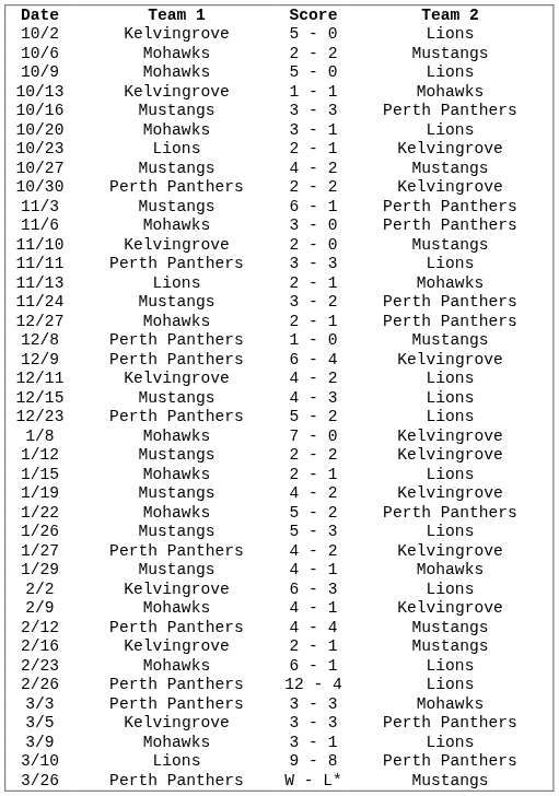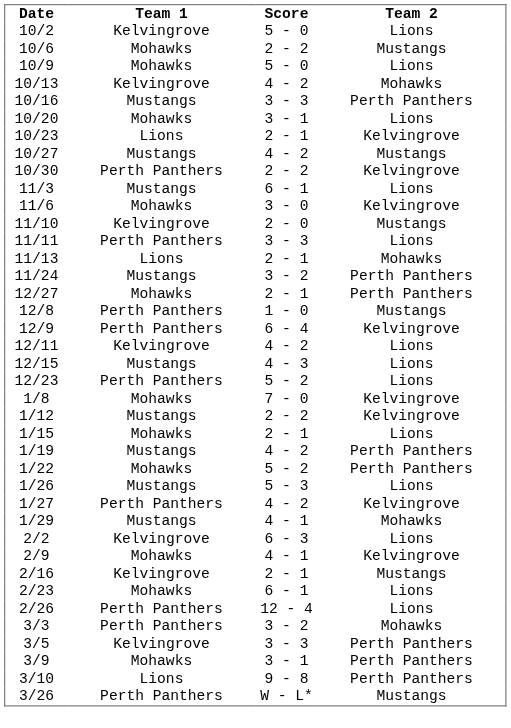 <table cellpadding="0" cellspacing="0" border="0" style="font-size: 90%; text-align: center; border: gray solid 1px; border-collapse: collapse;">
 <tr>
 <th width="50">Date</th>
 <th width="150">Team 1</th>
 <th width="50">Score</th>
 <th width="150">Team 2</th>
 </tr>
 <tr>
 <td>10/2</td>
 <td>Kelvingrove</td>
 <td>5 - 0</td>
 <td>Lions</td>
 </tr>
 <tr>
 <td>10/6</td>
 <td>Mohawks</td>
 <td>2 - 2</td>
 <td>Mustangs</td>
 </tr>
 <tr>
 <td>10/9</td>
 <td>Mohawks</td>
 <td>5 - 0</td>
 <td>Lions</td>
 </tr>
 <tr>
 <td>10/13</td>
 <td>Kelvingrove</td>
-<td>1 - 1</td>
+<td>4 - 2</td>
 <td>Mohawks</td>
 </tr>
 <tr>
 <td>10/16</td>
 <td>Mustangs</td>
 <td>3 - 3</td>
 <td>Perth Panthers</td>
 </tr>
 <tr>
 <td>10/20</td>
 <td>Mohawks</td>
 <td>3 - 1</td>
 <td>Lions</td>
 </tr>
 <tr>
 <td>10/23</td>
 <td>Lions</td>
 <td>2 - 1</td>
 <td>Kelvingrove</td>
 </tr>
 <tr>
 <td>10/27</td>
 <td>Mustangs</td>
 <td>4 - 2</td>
 <td>Mustangs</td>
 </tr>
 <tr>
 <td>10/30</td>
 <td>Perth Panthers</td>
 <td>2 - 2</td>
 <td>Kelvingrove</td>
 </tr>
 <tr>
 <td>11/3</td>
 <td>Mustangs</td>
 <td>6 - 1</td>
-<td>Perth Panthers</td>
+<td>Lions</td>
 </tr>
 <tr>
 <td>11/6</td>
 <td>Mohawks</td>
 <td>3 - 0</td>
-<td>Perth Panthers</td>
+<td>Kelvingrove</td>
 </tr>
 <tr>
 <td>11/10</td>
 <td>Kelvingrove</td>
 <td>2 - 0</td>
 <td>Mustangs</td>
 </tr>
 <tr>
 <td>11/11</td>
 <td>Perth Panthers</td>
 <td>3 - 3</td>
 <td>Lions</td>
 </tr>
 <tr>
 <td>11/13</td>
 <td>Lions</td>
 <td>2 - 1</td>
 <td>Mohawks</td>
 </tr>
 <tr>
 <td>11/24</td>
 <td>Mustangs</td>
 <td>3 - 2</td>
 <td>Perth Panthers</td>
 </tr>
 <tr>
 <td>12/27</td>
 <td>Mohawks</td>
 <td>2 - 1</td>
 <td>Perth Panthers</td>
 </tr>
 <tr>
 <td>12/8</td>
 <td>Perth Panthers</td>
 <td>1 - 0</td>
 <td>Mustangs</td>
 </tr>
 <tr>
 <td>12/9</td>
 <td>Perth Panthers</td>
 <td>6 - 4</td>
 <td>Kelvingrove</td>
 </tr>
 <tr>
 <td>12/11</td>
 <td>Kelvingrove</td>
 <td>4 - 2</td>
 <td>Lions</td>
 </tr>
 <tr>
 <td>12/15</td>
 <td>Mustangs</td>
 <td>4 - 3</td>
 <td>Lions</td>
 </tr>
 <tr>
 <td>12/23</td>
 <td>Perth Panthers</td>
 <td>5 - 2</td>
 <td>Lions</td>
 </tr>
 <tr>
 <td>1/8</td>
 <td>Mohawks</td>
 <td>7 - 0</td>
 <td>Kelvingrove</td>
 </tr>
 <tr>
 <td>1/12</td>
 <td>Mustangs</td>
 <td>2 - 2</td>
 <td>Kelvingrove</td>
 </tr>
 <tr>
 <td>1/15</td>
 <td>Mohawks</td>
 <td>2 - 1</td>
 <td>Lions</td>
 </tr>
 <tr>
 <td>1/19</td>
 <td>Mustangs</td>
 <td>4 - 2</td>
-<td>Kelvingrove</td>
+<td>Perth Panthers</td>
 </tr>
 <tr>
 <td>1/22</td>
 <td>Mohawks</td>
 <td>5 - 2</td>
 <td>Perth Panthers</td>
 </tr>
 <tr>
 <td>1/26</td>
 <td>Mustangs</td>
 <td>5 - 3</td>
 <td>Lions</td>
 </tr>
 <tr>
 <td>1/27</td>
 <td>Perth Panthers</td>
 <td>4 - 2</td>
 <td>Kelvingrove</td>
 </tr>
 <tr>
 <td>1/29</td>
 <td>Mustangs</td>
 <td>4 - 1</td>
 <td>Mohawks</td>
 </tr>
 <tr>
 <td>2/2</td>
 <td>Kelvingrove</td>
 <td>6 - 3</td>
 <td>Lions</td>
 </tr>
 <tr>
 <td>2/9</td>
 <td>Mohawks</td>
 <td>4 - 1</td>
 <td>Kelvingrove</td>
 </tr>
 <tr>
-<td>2/12</td>
-<td>Perth Panthers</td>
-<td>4 - 4</td>
-<td>Mustangs</td>
-</tr>
-<tr>
 <td>2/16</td>
 <td>Kelvingrove</td>
 <td>2 - 1</td>
 <td>Mustangs</td>
 </tr>
 <tr>
 <td>2/23</td>
 <td>Mohawks</td>
 <td>6 - 1</td>
 <td>Lions</td>
 </tr>
 <tr>
 <td>2/26</td>
 <td>Perth Panthers</td>
 <td>12 - 4</td>
 <td>Lions</td>
 </tr>
 <tr>
 <td>3/3</td>
 <td>Perth Panthers</td>
-<td>3 - 3</td>
+<td>3 - 2</td>
 <td>Mohawks</td>
 </tr>
 <tr>
 <td>3/5</td>
 <td>Kelvingrove</td>
 <td>3 - 3</td>
 <td>Perth Panthers</td>
 </tr>
 <tr>
 <td>3/9</td>
 <td>Mohawks</td>
 <td>3 - 1</td>
-<td>Lions</td>
+<td>Perth Panthers</td>
 </tr>
 <tr>
 <td>3/10</td>
 <td>Lions</td>
 <td>9 - 8</td>
 <td>Perth Panthers</td>
 </tr>
 <tr>
 <td>3/26</td>
 <td>Perth Panthers</td>
 <td>W - L*</td>
 <td>Mustangs</td>
 </tr>
 </table>
